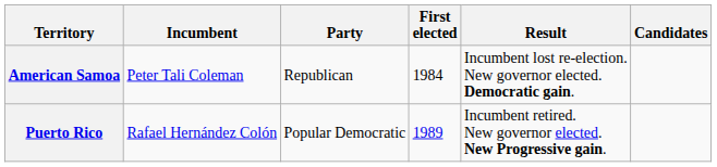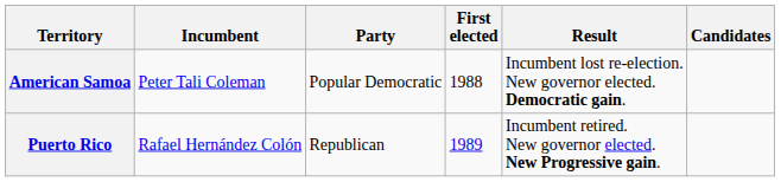 <table class="wikitable sortable">
 <tr valign=bottom>
 <th>Territory</th>
 <th>Incumbent</th>
 <th>Party</th>
 <th>First<br>elected</th>
 <th>Result</th>
 <th>Candidates</th>
 </tr>
 <tr>
 <th><a href='#'>American Samoa</a></th>
 <td><a href='#'>Peter Tali Coleman</a></td>
-<td>Republican</td>
-<td>1984</td>
+<td>Popular Democratic</td>
+<td>1988</td>
 <td>Incumbent lost re-election.<br>New governor elected.<br><strong>Democratic gain</strong>.</td>
 <td nowrap></td>
 </tr>
 <tr>
 <th><a href='#'>Puerto Rico</a></th>
 <td><a href='#'>Rafael Hernández Colón</a></td>
-<td>Popular Democratic</td>
+<td>Republican</td>
 <td><a href='#'>1989</a></td>
 <td>Incumbent retired.<br>New governor <a href='#'>elected</a>.<br><strong>New Progressive gain</strong>.</td>
 <td nowrap></td>
 </tr>
 </table>
